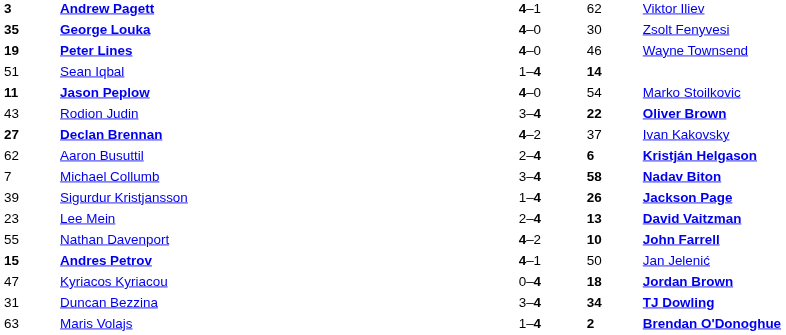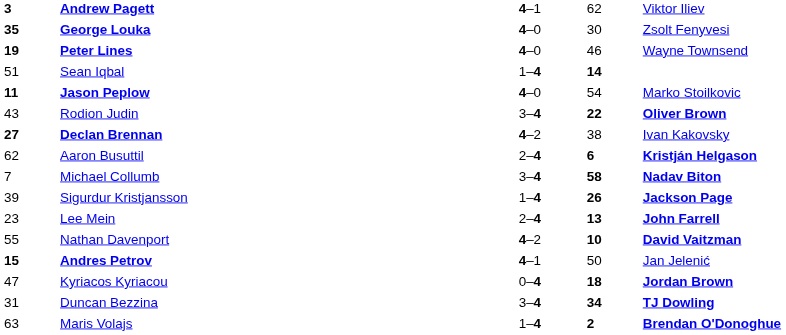 <table width="100%" cellspacing="5">
 <tr>
 <th width=5%></th>
 <th width=40%></th>
 <th width=10%></th>
 <th width=5%></th>
 <th width=40%></th>
 </tr>
 <tr>
 <td><strong>3</strong></td>
 <td> <strong><a href='#'>Andrew Pagett</a></strong></td>
 <td align="center"><strong>4</strong>–1</td>
 <td>62</td>
 <td> <a href='#'>Viktor Iliev</a></td>
 </tr>
 <tr>
 <td><strong>35</strong></td>
 <td> <strong><a href='#'>George Louka</a></strong></td>
 <td align="center"><strong>4</strong>–0</td>
 <td>30</td>
 <td> <a href='#'>Zsolt Fenyvesi</a></td>
 </tr>
 <tr>
 <td><strong>19</strong></td>
 <td> <strong><a href='#'>Peter Lines</a></strong></td>
 <td align="center"><strong>4</strong>–0</td>
 <td>46</td>
 <td> <a href='#'>Wayne Townsend</a></td>
 </tr>
 <tr>
 <td>51</td>
 <td> <a href='#'>Sean Iqbal</a></td>
 <td align="center">1–<strong>4</strong></td>
 <td><strong>14</strong></td>
 <td> <strong></strong></td>
 </tr>
 <tr>
 <td><strong>11</strong></td>
 <td> <strong><a href='#'>Jason Peplow</a></strong></td>
 <td align="center"><strong>4</strong>–0</td>
 <td>54</td>
 <td> <a href='#'>Marko Stoilkovic</a></td>
 </tr>
 <tr>
 <td>43</td>
 <td> <a href='#'>Rodion Judin</a></td>
 <td align="center">3–<strong>4</strong></td>
 <td><strong>22</strong></td>
 <td> <strong><a href='#'>Oliver Brown</a></strong></td>
 </tr>
 <tr>
 <td><strong>27</strong></td>
 <td> <strong><a href='#'>Declan Brennan</a></strong></td>
 <td align="center"><strong>4</strong>–2</td>
-<td>37</td>
+<td>38</td>
 <td> <a href='#'>Ivan Kakovsky</a></td>
 </tr>
 <tr>
 <td>62</td>
 <td> <a href='#'>Aaron Busuttil</a></td>
 <td align="center">2–<strong>4</strong></td>
 <td><strong>6</strong></td>
 <td> <strong><a href='#'>Kristján Helgason</a></strong></td>
 </tr>
 <tr>
 <td>7</td>
 <td> <a href='#'>Michael Collumb</a></td>
 <td align="center">3–<strong>4</strong></td>
 <td><strong>58</strong></td>
 <td> <strong><a href='#'>Nadav Biton</a></strong></td>
 </tr>
 <tr>
 <td>39</td>
 <td> <a href='#'>Sigurdur Kristjansson</a></td>
 <td align="center">1–<strong>4</strong></td>
 <td><strong>26</strong></td>
 <td> <strong><a href='#'>Jackson Page</a></strong></td>
 </tr>
 <tr>
 <td>23</td>
 <td> <a href='#'>Lee Mein</a></td>
 <td align="center">2–<strong>4</strong></td>
 <td><strong>13</strong></td>
-<td> <strong><a href='#'>David Vaitzman</a></strong></td>
+<td> <strong><a href='#'>John Farrell</a></strong></td>
 </tr>
 <tr>
 <td>55</td>
 <td> <a href='#'>Nathan Davenport</a></td>
 <td align="center"><strong>4</strong>–2</td>
 <td><strong>10</strong></td>
-<td> <strong><a href='#'>John Farrell</a></strong></td>
+<td> <strong><a href='#'>David Vaitzman</a></strong></td>
 </tr>
 <tr>
 <td><strong>15</strong></td>
 <td> <strong><a href='#'>Andres Petrov</a></strong></td>
 <td align="center"><strong>4</strong>–1</td>
 <td>50</td>
 <td> <a href='#'>Jan Jelenić</a></td>
 </tr>
 <tr>
 <td>47</td>
 <td> <a href='#'>Kyriacos Kyriacou</a></td>
 <td align="center">0–<strong>4</strong></td>
 <td><strong>18</strong></td>
 <td> <strong><a href='#'>Jordan Brown</a></strong></td>
 </tr>
 <tr>
 <td>31</td>
 <td> <a href='#'>Duncan Bezzina</a></td>
 <td align="center">3–<strong>4</strong></td>
 <td><strong>34</strong></td>
 <td> <strong><a href='#'>TJ Dowling</a></strong></td>
 </tr>
 <tr>
 <td>63</td>
 <td> <a href='#'>Maris Volajs</a></td>
 <td align="center">1–<strong>4</strong></td>
 <td><strong>2</strong></td>
 <td> <strong><a href='#'>Brendan O'Donoghue</a></strong></td>
 </tr>
 </table>
